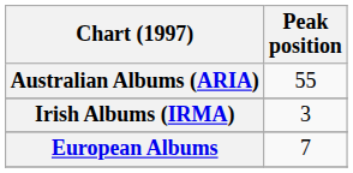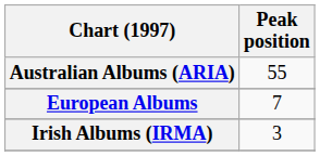 <table class="wikitable sortable plainrowheaders" style="text-align:center">
 <tr>
 <th scope="col">Chart (1997)</th>
 <th scope="col">Peak<br>position</th>
 </tr>
 <tr>
 <th scope="row">Australian Albums (<a href='#'>ARIA</a>)</th>
 <td>55</td>
 </tr>
 <tr>
 </tr>
 <tr>
 </tr>
 <tr>
-<th scope="row">Irish Albums (<a href='#'>IRMA</a>)</th>
-<td>3</td>
+<th scope="row"><a href='#'>European Albums</a></th>
+<td>7</td>
 </tr>
 <tr>
 </tr>
 <tr>
-<th scope="row"><a href='#'>European Albums</a></th>
-<td>7</td>
+<th scope="row">Irish Albums (<a href='#'>IRMA</a>)</th>
+<td>3</td>
 </tr>
 <tr>
 </tr>
 <tr>
 </tr>
 <tr>
 </tr>
 <tr>
 </tr>
 <tr>
 </tr>
 <tr>
 </tr>
 </table>
